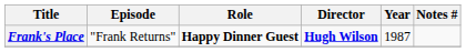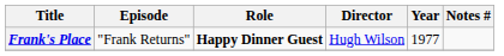 <table class="wikitable plainrowheaders sortable">
 <tr>
 <th scope="col">Title</th>
 <th scope="col">Episode</th>
 <th scope="col">Role</th>
 <th scope="col">Director</th>
 <th scope="col">Year</th>
 <th scope="col" class="unsortable">Notes #</th>
 </tr>
 <tr>
 <th scope="row"><em><a href='#'>Frank's Place</a></em></th>
 <td>"Frank Returns"</td>
 <td><strong>Happy Dinner Guest</strong></td>
-<td><strong><a href='#'>Hugh Wilson</a></strong></td>
-<td>1987</td>
+<td><a href='#'>Hugh Wilson</a></td>
+<td>1977</td>
 <td></td>
 </tr>
 <tr>
 </tr>
 </table>
